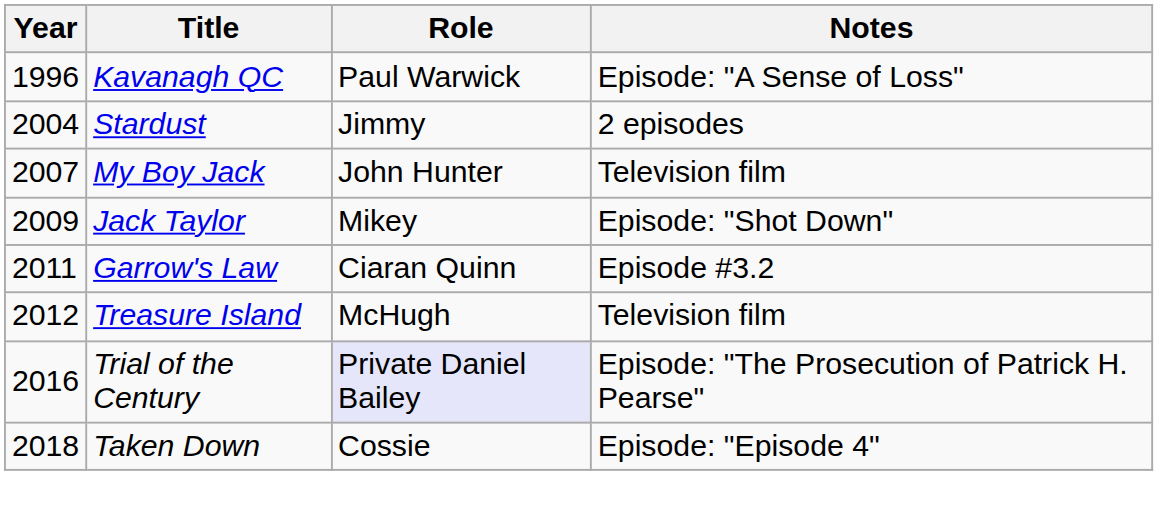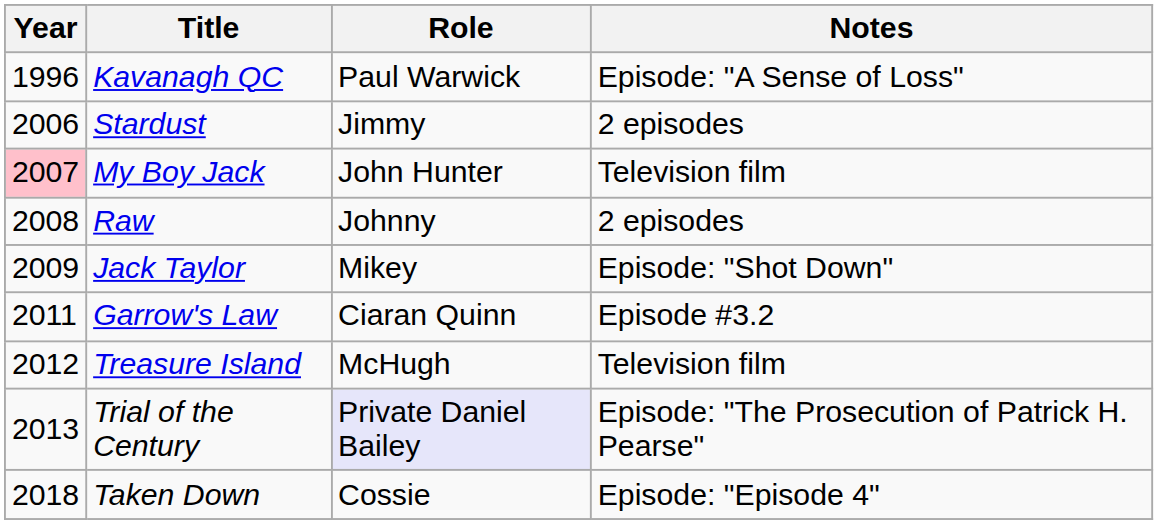 <table class="wikitable sortable">
 <tr>
 <th>Year</th>
 <th>Title</th>
 <th>Role</th>
 <th>Notes</th>
 </tr>
 <tr>
 <td>1996</td>
 <td><em><a href='#'>Kavanagh QC</a></em></td>
 <td>Paul Warwick</td>
 <td>Episode: "A Sense of Loss"</td>
 </tr>
 <tr>
-<td>2004</td>
+<td>2006</td>
 <td><a href='#'><em>Stardust</em></a></td>
 <td>Jimmy</td>
 <td>2 episodes</td>
 </tr>
 <tr>
-<td>2007</td>
+<td style="background: pink;">2007</td>
 <td><a href='#'><em>My Boy Jack</em></a></td>
 <td>John Hunter</td>
 <td>Television film</td>
+</tr>
+<tr>
+<td>2008</td>
+<td><a href='#'><em>Raw</em></a></td>
+<td>Johnny</td>
+<td>2 episodes</td>
 </tr>
 <tr>
 <td>2009</td>
 <td><a href='#'><em>Jack Taylor</em></a></td>
 <td>Mikey</td>
 <td>Episode: "Shot Down"</td>
 </tr>
 <tr>
 <td>2011</td>
 <td><em><a href='#'>Garrow's Law</a></em></td>
 <td>Ciaran Quinn</td>
 <td>Episode #3.2</td>
 </tr>
 <tr>
 <td>2012</td>
 <td><a href='#'><em>Treasure Island</em></a></td>
 <td>McHugh</td>
 <td>Television film</td>
 </tr>
 <tr>
-<td>2016</td>
+<td>2013</td>
 <td><em>Trial of the Century</em></td>
 <td style="background: lavender;">Private Daniel Bailey</td>
 <td>Episode: "The Prosecution of Patrick H. Pearse"</td>
 </tr>
 <tr>
 <td>2018</td>
 <td><em>Taken Down</em></td>
 <td>Cossie</td>
 <td>Episode: "Episode 4"</td>
 </tr>
 </table>
